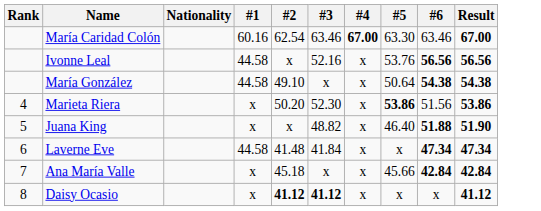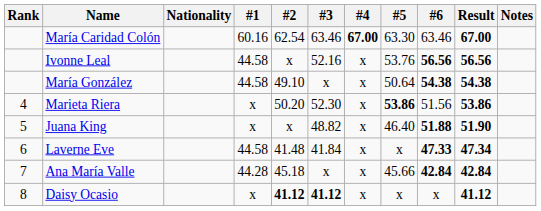 <table class="wikitable sortable" style="text-align:center;font-size:95%">
 <tr>
 <th>Rank</th>
 <th>Name</th>
 <th>Nationality</th>
 <th>#1</th>
 <th>#2</th>
 <th>#3</th>
 <th>#4</th>
 <th>#5</th>
 <th>#6</th>
 <th>Result</th>
+<th>Notes</th>
 </tr>
 <tr>
 <td></td>
 <td align=left><a href='#'>María Caridad Colón</a></td>
 <td align=left></td>
 <td>60.16</td>
 <td>62.54</td>
 <td>63.46</td>
 <td><strong>67.00</strong></td>
 <td>63.30</td>
 <td>63.46</td>
 <td><strong>67.00</strong></td>
+<td></td>
 </tr>
 <tr>
 <td></td>
 <td align=left><a href='#'>Ivonne Leal</a></td>
 <td align=left></td>
 <td>44.58</td>
 <td>x</td>
 <td>52.16</td>
 <td>x</td>
 <td>53.76</td>
 <td><strong>56.56</strong></td>
 <td><strong>56.56</strong></td>
+<td></td>
 </tr>
 <tr>
 <td></td>
 <td align=left><a href='#'>María González</a></td>
 <td align=left></td>
 <td>44.58</td>
 <td>49.10</td>
 <td>x</td>
 <td>x</td>
 <td>50.64</td>
 <td><strong>54.38</strong></td>
 <td><strong>54.38</strong></td>
+<td></td>
 </tr>
 <tr>
 <td>4</td>
 <td align=left><a href='#'>Marieta Riera</a></td>
 <td align=left></td>
 <td>x</td>
 <td>50.20</td>
 <td>52.30</td>
 <td>x</td>
 <td><strong>53.86</strong></td>
 <td>51.56</td>
 <td><strong>53.86</strong></td>
+<td></td>
 </tr>
 <tr>
 <td>5</td>
 <td align=left><a href='#'>Juana King</a></td>
 <td align=left></td>
 <td>x</td>
 <td>x</td>
 <td>48.82</td>
 <td>x</td>
 <td>46.40</td>
 <td><strong>51.88</strong></td>
 <td><strong>51.90</strong></td>
+<td></td>
 </tr>
 <tr>
 <td>6</td>
 <td align=left><a href='#'>Laverne Eve</a></td>
 <td align=left></td>
 <td>44.58</td>
 <td>41.48</td>
 <td>41.84</td>
 <td>x</td>
 <td>x</td>
+<td><strong>47.33</strong></td>
 <td><strong>47.34</strong></td>
-<td><strong>47.34</strong></td>
+<td></td>
 </tr>
 <tr>
 <td>7</td>
 <td align=left><a href='#'>Ana María Valle</a></td>
 <td align=left></td>
-<td>x</td>
+<td>44.28</td>
 <td>45.18</td>
 <td>x</td>
 <td>x</td>
 <td>45.66</td>
 <td><strong>42.84</strong></td>
 <td><strong>42.84</strong></td>
+<td></td>
 </tr>
 <tr>
 <td>8</td>
 <td align=left><a href='#'>Daisy Ocasio</a></td>
 <td align=left></td>
 <td>x</td>
 <td><strong>41.12</strong></td>
 <td><strong>41.12</strong></td>
 <td>x</td>
 <td>x</td>
 <td>x</td>
 <td><strong>41.12</strong></td>
+<td></td>
 </tr>
 </table>
